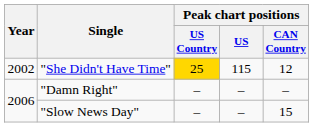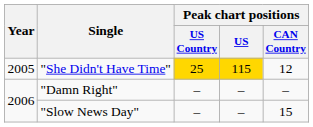 <table class="wikitable" style="text-align:center;">
 <tr>
 <th rowspan="2">Year</th>
 <th rowspan="2">Single</th>
 <th colspan="3">Peak chart positions</th>
 </tr>
 <tr style="font-size:smaller;">
 <th width="45"><a href='#'>US Country</a></th>
 <th width="45"><a href='#'>US</a></th>
 <th width="45"><a href='#'>CAN Country</a></th>
 </tr>
 <tr>
-<td rowspan="1">2002</td>
+<td rowspan="1">2005</td>
 <td align="left">"<a href='#'>She Didn't Have Time</a>"</td>
 <td style="background: gold;">25</td>
-<td>115</td>
+<td style="background: gold;">115</td>
 <td>12</td>
 </tr>
 <tr>
 <td rowspan="2">2006</td>
 <td align="left">"Damn Right"</td>
 <td>–</td>
 <td>–</td>
 <td>–</td>
 </tr>
 <tr>
 <td align="left">"Slow News Day"</td>
 <td>–</td>
 <td>–</td>
 <td>15</td>
 </tr>
 </table>
